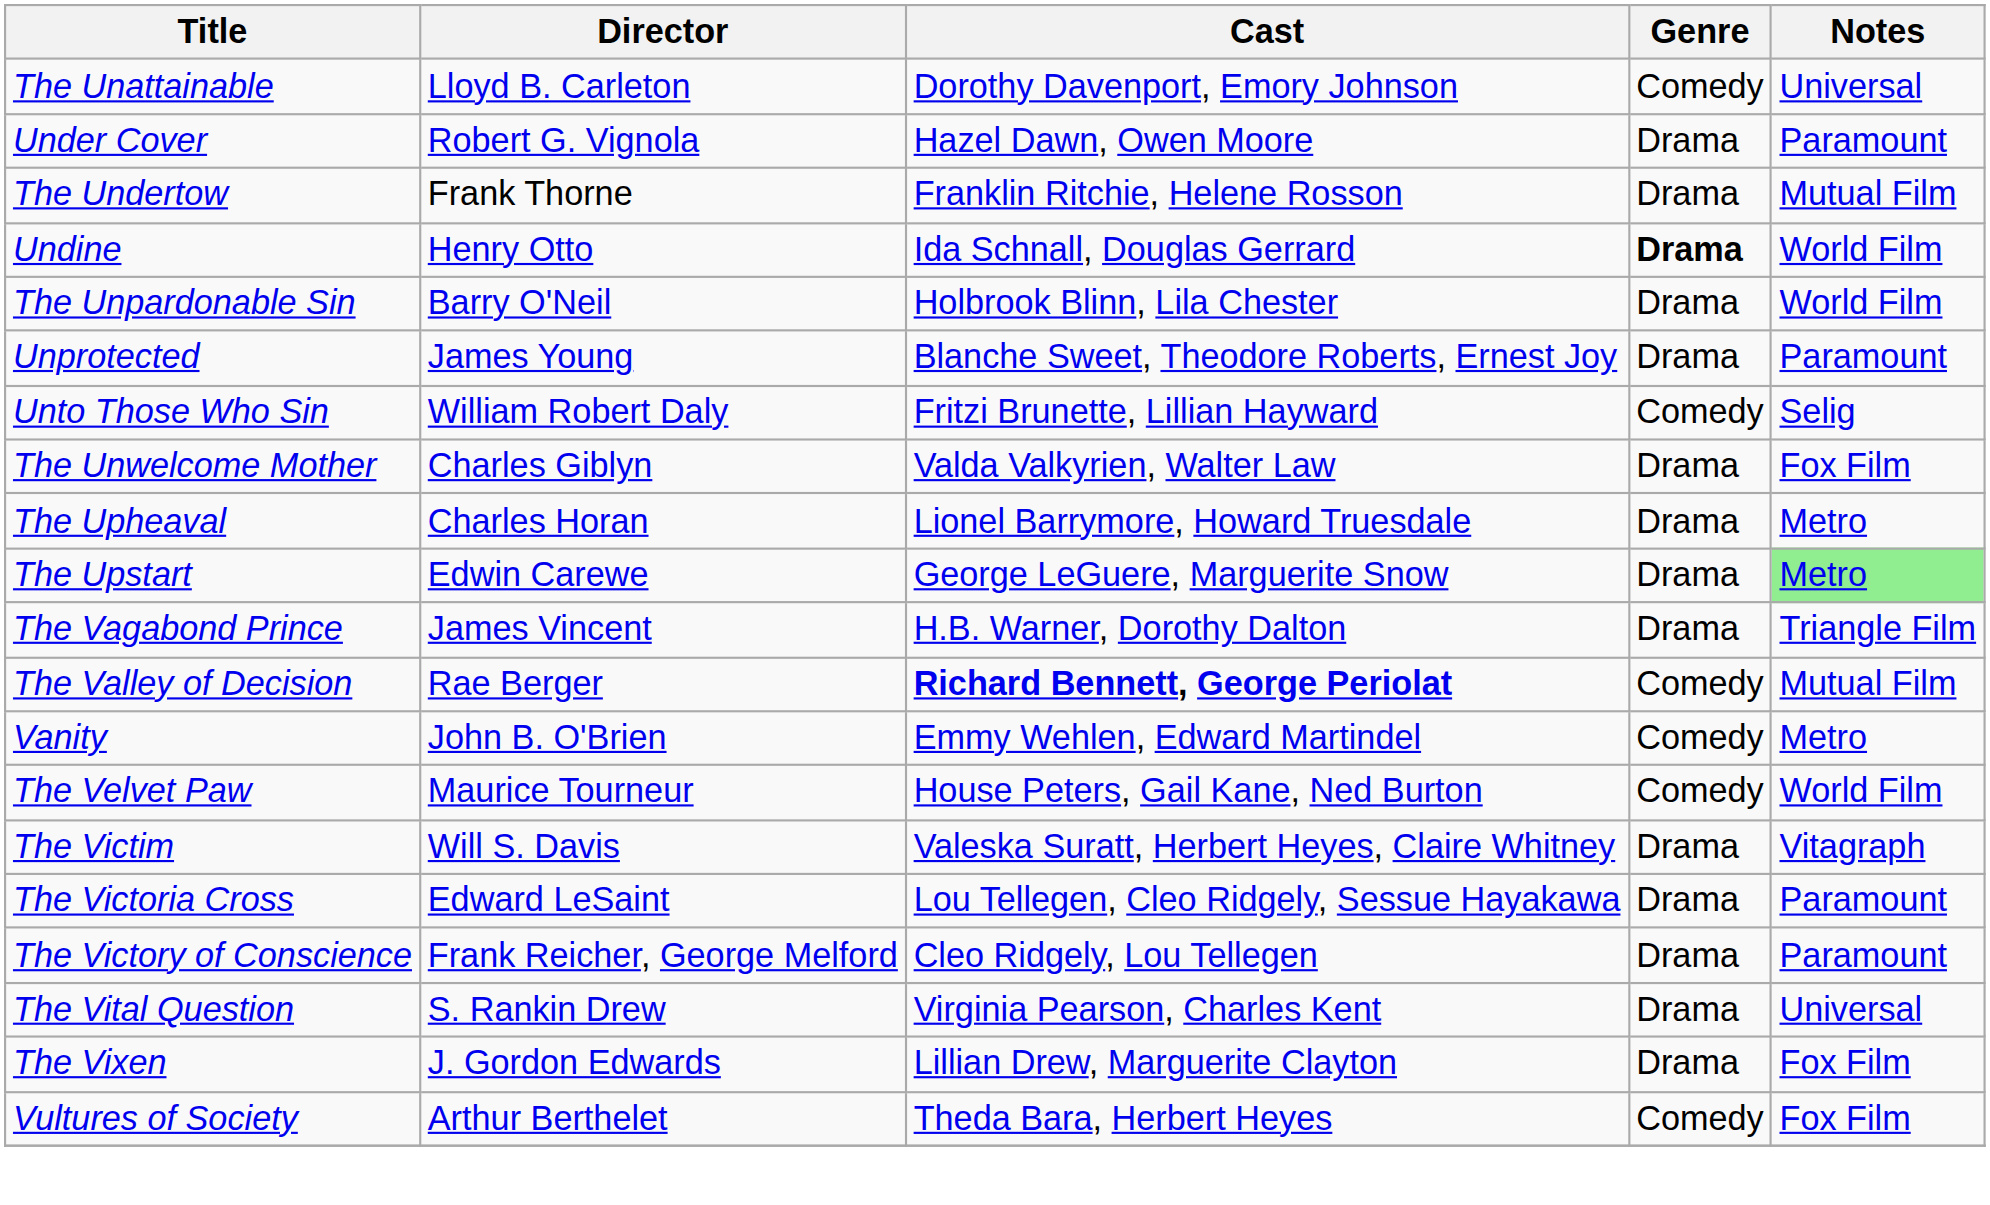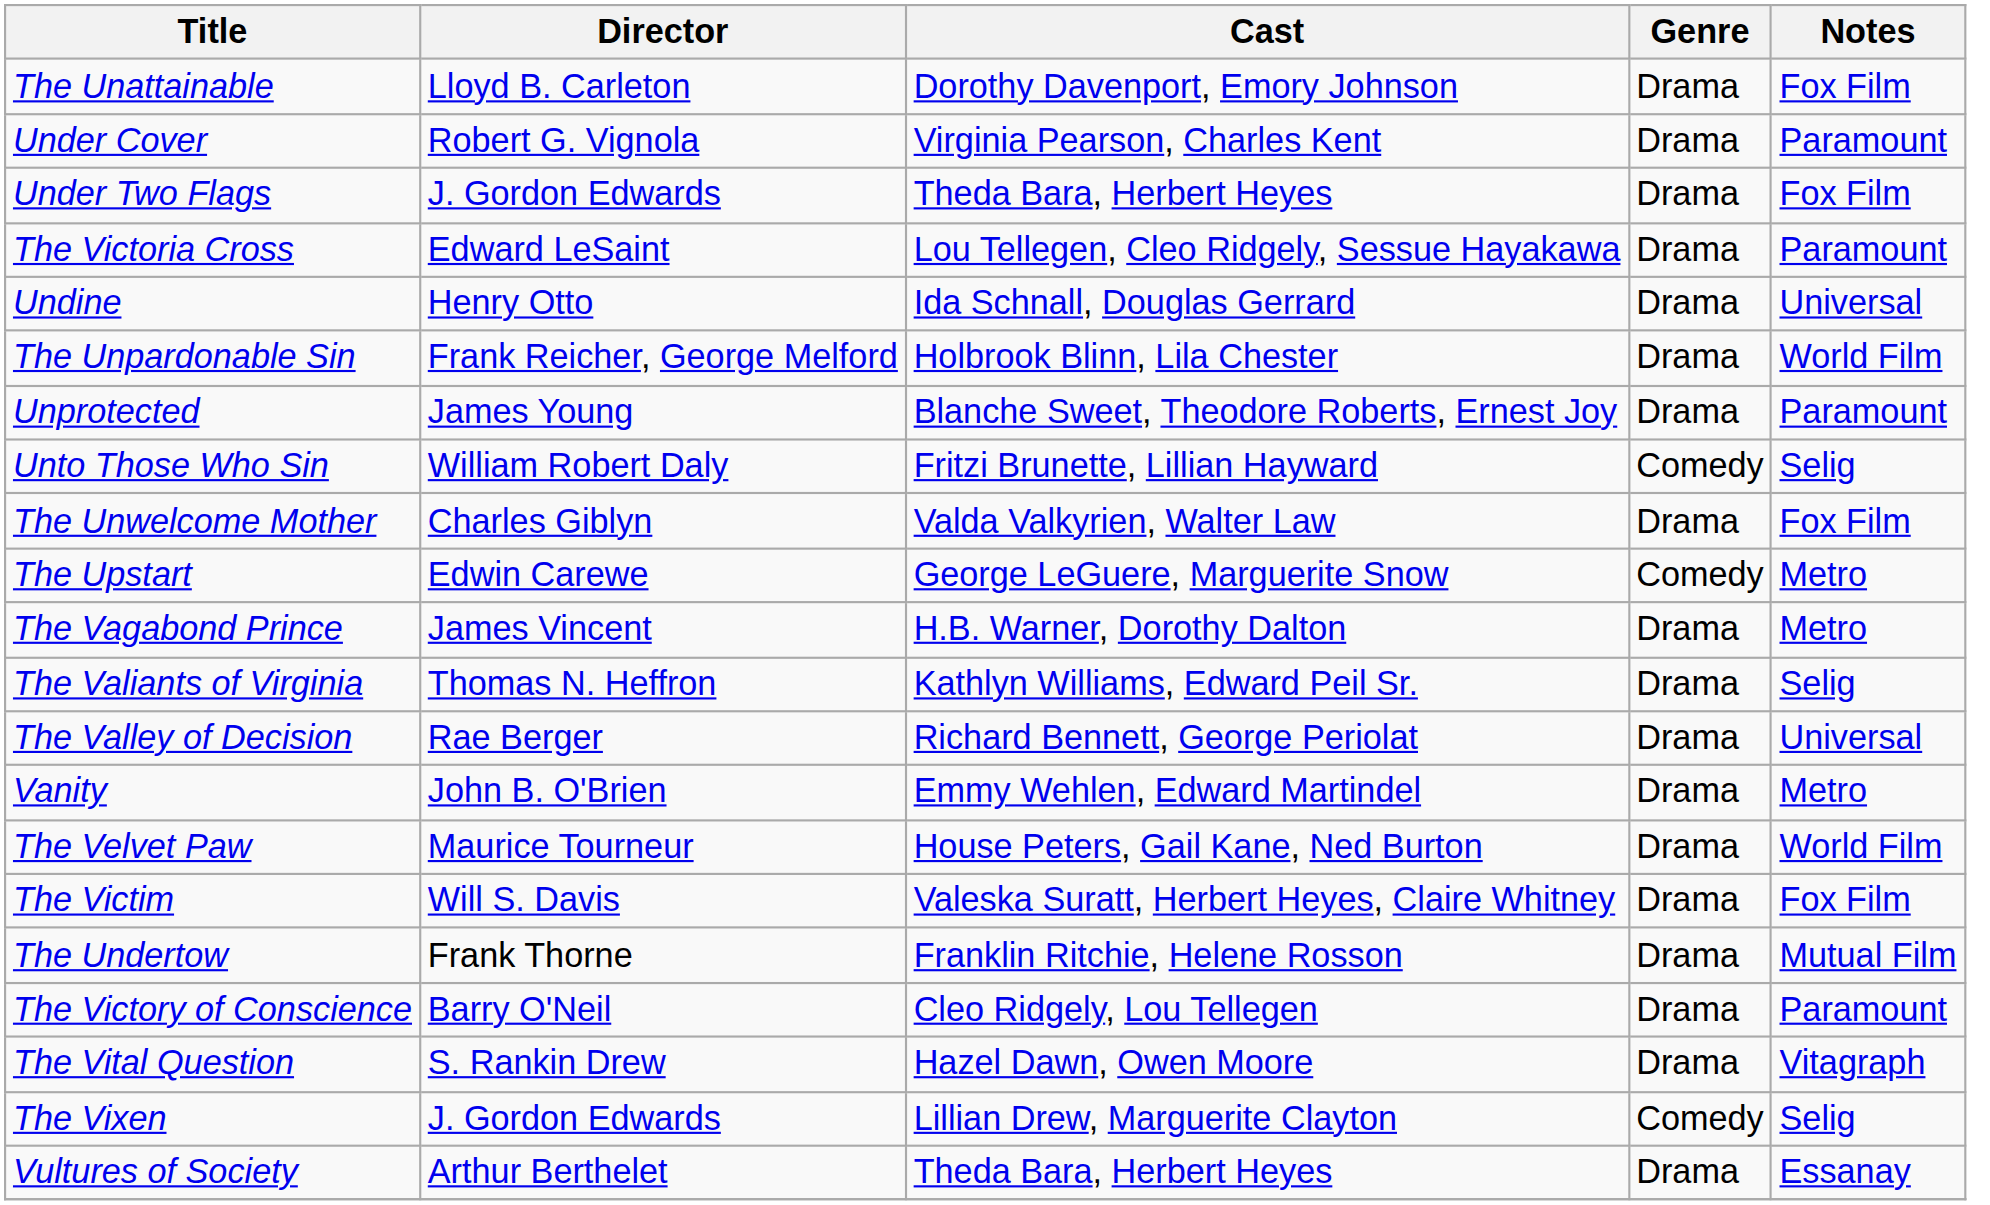 <table class="wikitable">
 <tr>
 <th>Title</th>
 <th>Director</th>
 <th>Cast</th>
 <th>Genre</th>
 <th>Notes</th>
 </tr>
 <tr>
 <td><em><a href='#'>The Unattainable</a></em></td>
 <td><a href='#'>Lloyd B. Carleton</a></td>
 <td><a href='#'>Dorothy Davenport</a>, <a href='#'>Emory Johnson</a></td>
-<td>Comedy</td>
-<td><a href='#'>Universal</a></td>
+<td>Drama</td>
+<td><a href='#'>Fox Film</a></td>
 </tr>
 <tr>
 <td><em><a href='#'>Under Cover</a></em></td>
 <td><a href='#'>Robert G. Vignola</a></td>
-<td><a href='#'>Hazel Dawn</a>, <a href='#'>Owen Moore</a></td>
+<td><a href='#'>Virginia Pearson</a>, <a href='#'>Charles Kent</a></td>
 <td>Drama</td>
 <td><a href='#'>Paramount</a></td>
 </tr>
 <tr>
-<td><em><a href='#'>The Undertow</a></em></td>
-<td>Frank Thorne</td>
-<td><a href='#'>Franklin Ritchie</a>, <a href='#'>Helene Rosson</a></td>
+<td><em><a href='#'>Under Two Flags</a></em></td>
+<td><a href='#'>J. Gordon Edwards</a></td>
+<td><a href='#'>Theda Bara</a>, <a href='#'>Herbert Heyes</a></td>
 <td>Drama</td>
-<td><a href='#'>Mutual Film</a></td>
+<td><a href='#'>Fox Film</a></td>
+</tr>
+<tr>
+<td><em><a href='#'>The Victoria Cross</a></em></td>
+<td><a href='#'>Edward LeSaint</a></td>
+<td><a href='#'>Lou Tellegen</a>, <a href='#'>Cleo Ridgely</a>, <a href='#'>Sessue Hayakawa</a></td>
+<td>Drama</td>
+<td><a href='#'>Paramount</a></td>
 </tr>
 <tr>
 <td><em><a href='#'>Undine</a></em></td>
 <td><a href='#'>Henry Otto</a></td>
 <td><a href='#'>Ida Schnall</a>, <a href='#'>Douglas Gerrard</a></td>
-<td><strong>Drama</strong></td>
-<td><a href='#'>World Film</a></td>
+<td>Drama</td>
+<td><a href='#'>Universal</a></td>
 </tr>
 <tr>
 <td><em><a href='#'>The Unpardonable Sin</a></em></td>
-<td><a href='#'>Barry O'Neil</a></td>
+<td><a href='#'>Frank Reicher</a>, <a href='#'>George Melford</a></td>
 <td><a href='#'>Holbrook Blinn</a>, <a href='#'>Lila Chester</a></td>
 <td>Drama</td>
 <td><a href='#'>World Film</a></td>
 </tr>
 <tr>
 <td><em><a href='#'>Unprotected</a></em></td>
 <td><a href='#'>James Young</a></td>
 <td><a href='#'>Blanche Sweet</a>, <a href='#'>Theodore Roberts</a>, <a href='#'>Ernest Joy</a></td>
 <td>Drama</td>
 <td><a href='#'>Paramount</a></td>
 </tr>
 <tr>
 <td><em><a href='#'>Unto Those Who Sin</a></em></td>
 <td><a href='#'>William Robert Daly</a></td>
 <td><a href='#'>Fritzi Brunette</a>, <a href='#'>Lillian Hayward</a></td>
 <td>Comedy</td>
 <td><a href='#'>Selig</a></td>
 </tr>
 <tr>
 <td><em><a href='#'>The Unwelcome Mother</a></em></td>
 <td><a href='#'>Charles Giblyn</a></td>
 <td><a href='#'>Valda Valkyrien</a>, <a href='#'>Walter Law</a></td>
 <td>Drama</td>
 <td><a href='#'>Fox Film</a></td>
 </tr>
 <tr>
-<td><em><a href='#'>The Upheaval</a></em></td>
-<td><a href='#'>Charles Horan</a></td>
-<td><a href='#'>Lionel Barrymore</a>, <a href='#'>Howard Truesdale</a></td>
-<td>Drama</td>
-<td><a href='#'>Metro</a></td>
-</tr>
-<tr>
 <td><em><a href='#'>The Upstart</a></em></td>
 <td><a href='#'>Edwin Carewe</a></td>
 <td><a href='#'>George LeGuere</a>, <a href='#'>Marguerite Snow</a></td>
-<td>Drama</td>
-<td style="background: lightgreen;"><a href='#'>Metro</a></td>
+<td>Comedy</td>
+<td><a href='#'>Metro</a></td>
 </tr>
 <tr>
 <td><em><a href='#'>The Vagabond Prince</a></em></td>
 <td><a href='#'>James Vincent</a></td>
 <td><a href='#'>H.B. Warner</a>, <a href='#'>Dorothy Dalton</a></td>
 <td>Drama</td>
-<td><a href='#'>Triangle Film</a></td>
+<td><a href='#'>Metro</a></td>
+</tr>
+<tr>
+<td><em><a href='#'>The Valiants of Virginia</a></em></td>
+<td><a href='#'>Thomas N. Heffron</a></td>
+<td><a href='#'>Kathlyn Williams</a>, <a href='#'>Edward Peil Sr.</a></td>
+<td>Drama</td>
+<td><a href='#'>Selig</a></td>
 </tr>
 <tr>
 <td><em><a href='#'>The Valley of Decision</a></em></td>
 <td><a href='#'>Rae Berger</a></td>
-<td><strong><a href='#'>Richard Bennett</a>, <a href='#'>George Periolat</a></strong></td>
-<td>Comedy</td>
-<td><a href='#'>Mutual Film</a></td>
+<td><a href='#'>Richard Bennett</a>, <a href='#'>George Periolat</a></td>
+<td>Drama</td>
+<td><a href='#'>Universal</a></td>
 </tr>
 <tr>
 <td><em><a href='#'>Vanity</a></em></td>
 <td><a href='#'>John B. O'Brien</a></td>
 <td><a href='#'>Emmy Wehlen</a>, <a href='#'>Edward Martindel</a></td>
-<td>Comedy</td>
+<td>Drama</td>
 <td><a href='#'>Metro</a></td>
 </tr>
 <tr>
 <td><em><a href='#'>The Velvet Paw</a></em></td>
 <td><a href='#'>Maurice Tourneur</a></td>
 <td><a href='#'>House Peters</a>, <a href='#'>Gail Kane</a>, <a href='#'>Ned Burton</a></td>
-<td>Comedy</td>
+<td>Drama</td>
 <td><a href='#'>World Film</a></td>
 </tr>
 <tr>
 <td><em><a href='#'>The Victim</a></em></td>
 <td><a href='#'>Will S. Davis</a></td>
 <td><a href='#'>Valeska Suratt</a>, <a href='#'>Herbert Heyes</a>, <a href='#'>Claire Whitney</a></td>
 <td>Drama</td>
-<td><a href='#'>Vitagraph</a></td>
+<td><a href='#'>Fox Film</a></td>
 </tr>
 <tr>
-<td><em><a href='#'>The Victoria Cross</a></em></td>
-<td><a href='#'>Edward LeSaint</a></td>
-<td><a href='#'>Lou Tellegen</a>, <a href='#'>Cleo Ridgely</a>, <a href='#'>Sessue Hayakawa</a></td>
+<td><em><a href='#'>The Undertow</a></em></td>
+<td>Frank Thorne</td>
+<td><a href='#'>Franklin Ritchie</a>, <a href='#'>Helene Rosson</a></td>
 <td>Drama</td>
-<td><a href='#'>Paramount</a></td>
+<td><a href='#'>Mutual Film</a></td>
 </tr>
 <tr>
 <td><em><a href='#'>The Victory of Conscience</a></em></td>
-<td><a href='#'>Frank Reicher</a>, <a href='#'>George Melford</a></td>
+<td><a href='#'>Barry O'Neil</a></td>
 <td><a href='#'>Cleo Ridgely</a>, <a href='#'>Lou Tellegen</a></td>
 <td>Drama</td>
 <td><a href='#'>Paramount</a></td>
 </tr>
 <tr>
 <td><em><a href='#'>The Vital Question</a></em></td>
 <td><a href='#'>S. Rankin Drew</a></td>
-<td><a href='#'>Virginia Pearson</a>, <a href='#'>Charles Kent</a></td>
+<td><a href='#'>Hazel Dawn</a>, <a href='#'>Owen Moore</a></td>
 <td>Drama</td>
-<td><a href='#'>Universal</a></td>
+<td><a href='#'>Vitagraph</a></td>
 </tr>
 <tr>
 <td><em><a href='#'>The Vixen</a></em></td>
 <td><a href='#'>J. Gordon Edwards</a></td>
 <td><a href='#'>Lillian Drew</a>, <a href='#'>Marguerite Clayton</a></td>
-<td>Drama</td>
-<td><a href='#'>Fox Film</a></td>
+<td>Comedy</td>
+<td><a href='#'>Selig</a></td>
 </tr>
 <tr>
 <td><em><a href='#'>Vultures of Society</a></em></td>
 <td><a href='#'>Arthur Berthelet</a></td>
 <td><a href='#'>Theda Bara</a>, <a href='#'>Herbert Heyes</a></td>
-<td>Comedy</td>
-<td><a href='#'>Fox Film</a></td>
+<td>Drama</td>
+<td><a href='#'>Essanay</a></td>
 </tr>
 <tr>
 </tr>
 </table>
